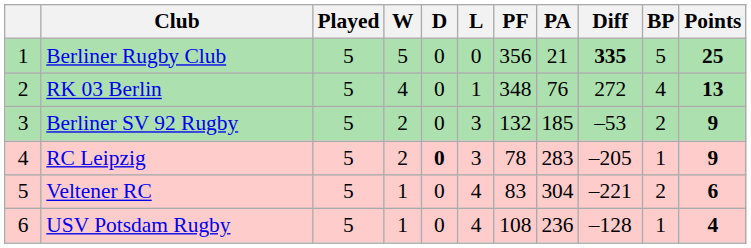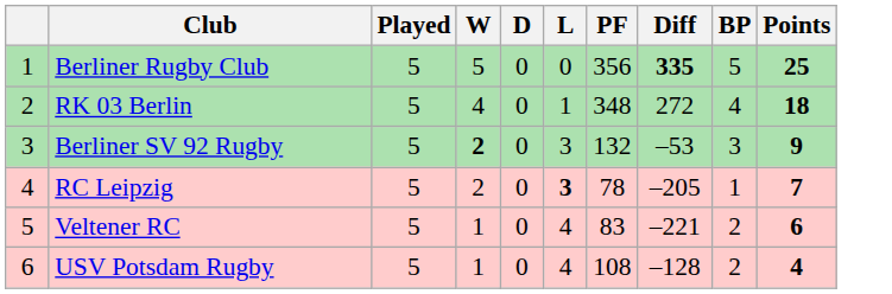 <table class="wikitable" style="text-align: center;">
 <tr>
 <th bgcolor="#efefef" width="20"></th>
 <th bgcolor="#efefef" width="195">Club</th>
 <th bgcolor="#efefef" width="20">Played</th>
 <th bgcolor="#efefef" width="20">W</th>
 <th bgcolor="#efefef" width="20">D</th>
 <th bgcolor="#efefef" width="20">L</th>
 <th bgcolor="#efefef" width="20">PF</th>
-<th bgcolor="#efefef" width="20">PA</th>
 <th bgcolor="#efefef" width="40">Diff</th>
 <th bgcolor="#efefef" width="20">BP</th>
 <th bgcolor="#efefef" width="20">Points</th>
 </tr>
 <tr bgcolor=#ACE1AF align=center>
 <td>1</td>
 <td align=left><a href='#'>Berliner Rugby Club</a></td>
 <td>5</td>
 <td>5</td>
 <td>0</td>
 <td>0</td>
 <td>356</td>
-<td>21</td>
 <td><strong>335</strong></td>
 <td>5</td>
 <td><strong>25</strong></td>
 </tr>
 <tr bgcolor=#ACE1AF align=center>
 <td>2</td>
 <td align=left><a href='#'>RK 03 Berlin</a></td>
 <td>5</td>
 <td>4</td>
 <td>0</td>
 <td>1</td>
 <td>348</td>
-<td>76</td>
 <td>272</td>
 <td>4</td>
-<td><strong>13</strong></td>
+<td><strong>18</strong></td>
 </tr>
 <tr bgcolor=#ACE1AF align=center>
 <td>3</td>
 <td align=left><a href='#'>Berliner SV 92 Rugby</a></td>
 <td>5</td>
-<td>2</td>
+<td><strong>2</strong></td>
 <td>0</td>
 <td>3</td>
 <td>132</td>
-<td>185</td>
 <td>–53</td>
-<td>2</td>
+<td>3</td>
 <td><strong>9</strong></td>
 </tr>
 <tr bgcolor=#ffcccc align=center>
 <td>4</td>
 <td align=left><a href='#'>RC Leipzig</a></td>
 <td>5</td>
 <td>2</td>
-<td><strong>0</strong></td>
-<td>3</td>
+<td>0</td>
+<td><strong>3</strong></td>
 <td>78</td>
-<td>283</td>
 <td>–205</td>
 <td>1</td>
-<td><strong>9</strong></td>
+<td><strong>7</strong></td>
 </tr>
 <tr bgcolor=#ffcccc align=center>
 <td>5</td>
 <td align=left><a href='#'>Veltener RC</a></td>
 <td>5</td>
 <td>1</td>
 <td>0</td>
 <td>4</td>
 <td>83</td>
-<td>304</td>
 <td>–221</td>
 <td>2</td>
 <td><strong>6</strong></td>
 </tr>
 <tr bgcolor=#ffcccc align=center>
 <td>6</td>
 <td align=left><a href='#'>USV Potsdam Rugby</a></td>
 <td>5</td>
 <td>1</td>
 <td>0</td>
 <td>4</td>
 <td>108</td>
-<td>236</td>
 <td>–128</td>
-<td>1</td>
+<td>2</td>
 <td><strong>4</strong></td>
 </tr>
 </table>
